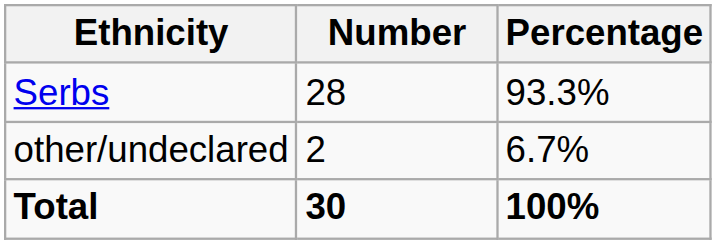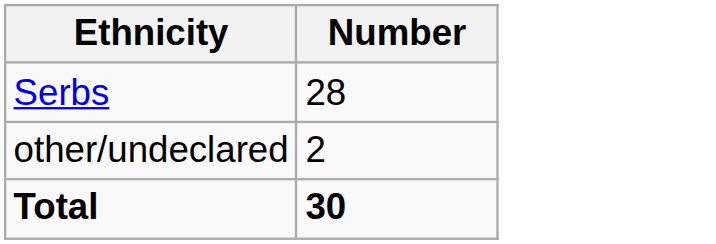 <table class="wikitable">
 <tr>
 <th width="100px">Ethnicity</th>
 <th width="80px">Number</th>
-<th width="80px">Percentage</th>
 </tr>
 <tr>
 <td><a href='#'>Serbs</a></td>
 <td>28</td>
-<td>93.3%</td>
 </tr>
 <tr>
 <td>other/undeclared</td>
 <td>2</td>
-<td>6.7%</td>
 </tr>
 <tr>
 <td><strong>Total</strong></td>
 <td><strong>30</strong></td>
-<td><strong>100%</strong></td>
 </tr>
 </table>
